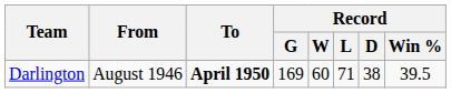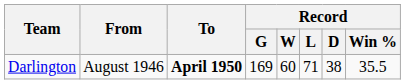 <table class="wikitable" style="text-align: center">
 <tr>
 <th rowspan="2">Team</th>
 <th rowspan="2">From</th>
 <th rowspan="2">To</th>
 <th colspan="5">Record</th>
 </tr>
 <tr>
 <th>G</th>
 <th>W</th>
 <th>L</th>
 <th>D</th>
 <th>Win %</th>
 </tr>
 <tr>
 <td align = left><a href='#'>Darlington</a></td>
 <td align = left>August 1946</td>
 <td align = left><strong>April 1950</strong></td>
 <td>169</td>
 <td>60</td>
 <td>71</td>
 <td>38</td>
-<td>39.5</td>
+<td>35.5</td>
 </tr>
 </table>
